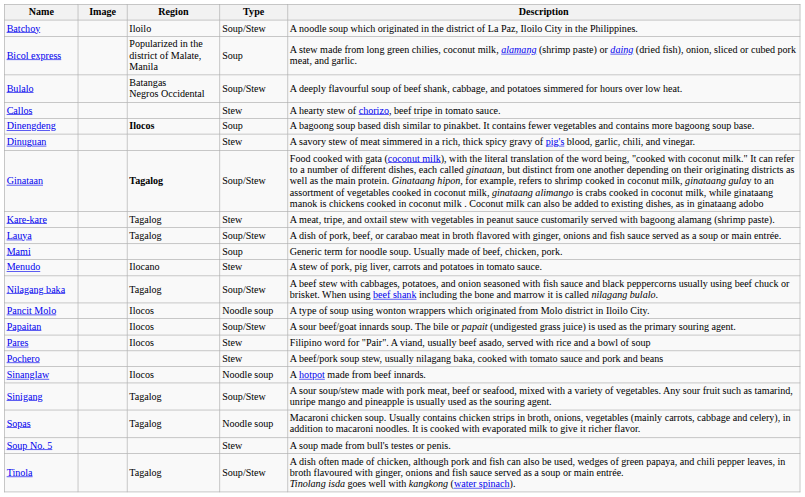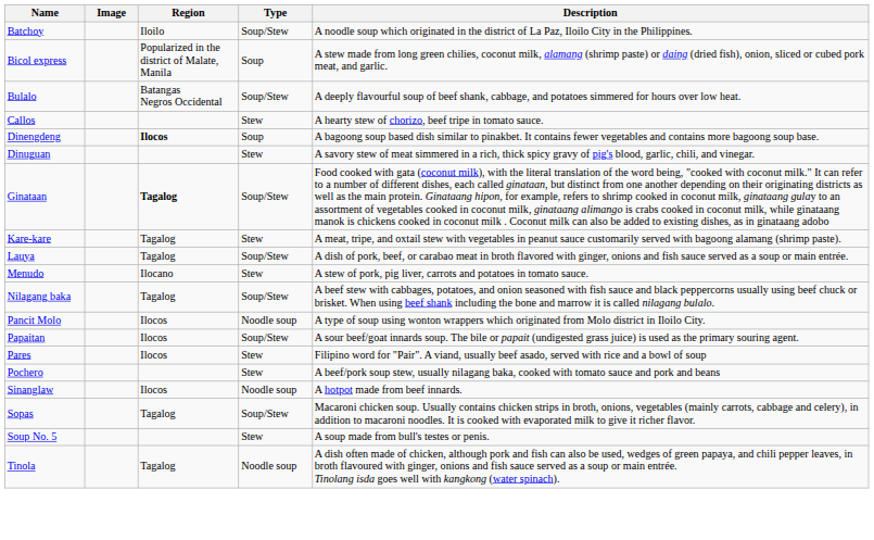 <table class="wikitable sortable" width="100%">
 <tr>
 <th style="width:110px;">Name</th>
 <th style="width:70px;">Image</th>
 <th style="width:140px;">Region</th>
 <th style="width:100px;">Type</th>
 <th>Description</th>
 </tr>
 <tr>
 <td><a href='#'>Batchoy</a></td>
 <td></td>
 <td>Iloilo</td>
 <td>Soup/Stew</td>
 <td>A noodle soup which originated in the district of La Paz, Iloilo City in the Philippines.</td>
 </tr>
 <tr>
 <td><a href='#'>Bicol express</a></td>
 <td></td>
 <td>Popularized in the district of Malate, Manila</td>
 <td>Soup</td>
 <td>A stew made from long green chilies, coconut milk, <em><a href='#'>alamang</a></em> (shrimp paste) or <em><a href='#'>daing</a></em> (dried fish), onion, sliced or cubed pork meat, and garlic.</td>
 </tr>
 <tr>
 <td><a href='#'>Bulalo</a></td>
 <td></td>
 <td>Batangas<br>Negros Occidental</td>
 <td>Soup/Stew</td>
 <td>A deeply flavourful soup of beef shank, cabbage, and potatoes simmered for hours over low heat.</td>
 </tr>
 <tr>
 <td><a href='#'>Callos</a></td>
 <td></td>
 <td></td>
 <td>Stew</td>
 <td>A hearty stew of <a href='#'>chorizo</a>, beef tripe in tomato sauce.</td>
 </tr>
 <tr>
 <td><a href='#'>Dinengdeng</a></td>
 <td></td>
 <td><strong>Ilocos</strong></td>
 <td>Soup</td>
 <td>A bagoong soup based dish similar to pinakbet. It contains fewer vegetables and contains more bagoong soup base.</td>
 </tr>
 <tr>
 <td><a href='#'>Dinuguan</a></td>
 <td></td>
 <td></td>
 <td>Stew</td>
 <td>A savory stew of meat simmered in a rich, thick spicy gravy of <a href='#'>pig's</a> blood, garlic, chili, and vinegar.</td>
 </tr>
 <tr>
 <td><a href='#'>Ginataan</a></td>
 <td></td>
 <td><strong>Tagalog</strong></td>
 <td>Soup/Stew</td>
 <td>Food cooked with gata (<a href='#'>coconut milk</a>), with the literal translation of the word being, "cooked with coconut milk." It can refer to a number of different dishes, each called <em>ginataan</em>, but distinct from one another depending on their originating districts as well as the main protein. <em>Ginataang hipon,</em> for example, refers to shrimp cooked in coconut milk, <em>ginataang gula</em>y to an assortment of vegetables cooked in coconut milk, <em>ginataang alimango</em> is crabs cooked in coconut milk, while ginataang manok is chickens cooked in coconut milk . Coconut milk can also be added to existing dishes, as in ginataang adobo</td>
 </tr>
 <tr>
 <td><a href='#'>Kare-kare</a></td>
 <td></td>
 <td>Tagalog</td>
 <td>Stew</td>
 <td>A meat, tripe, and oxtail stew with vegetables in peanut sauce customarily served with bagoong alamang (shrimp paste).</td>
 </tr>
 <tr>
 <td><a href='#'>Lauya</a></td>
 <td></td>
 <td>Tagalog</td>
 <td>Soup/Stew</td>
 <td>A dish of pork, beef, or carabao meat in broth flavored with ginger, onions and fish sauce served as a soup or main entrée.</td>
 </tr>
 <tr>
-<td><a href='#'>Mami</a></td>
-<td></td>
-<td></td>
-<td>Soup</td>
-<td>Generic term for noodle soup. Usually made of beef, chicken, pork.</td>
-</tr>
-<tr>
 <td><a href='#'>Menudo</a></td>
 <td></td>
 <td>Ilocano</td>
 <td>Stew</td>
 <td>A stew of pork, pig liver, carrots and potatoes in tomato sauce.</td>
 </tr>
 <tr>
 <td><a href='#'>Nilagang baka</a></td>
 <td></td>
 <td>Tagalog</td>
 <td>Soup/Stew</td>
 <td>A beef stew with cabbages, potatoes, and onion seasoned with fish sauce and black peppercorns usually using beef chuck or brisket. When using <a href='#'>beef shank</a> including the bone and marrow it is called <em>nilagang bulalo</em>.</td>
 </tr>
 <tr>
 <td><a href='#'>Pancit Molo</a></td>
 <td></td>
 <td>Ilocos</td>
 <td>Noodle soup</td>
 <td>A type of soup using wonton wrappers which originated from Molo district in Iloilo City.</td>
 </tr>
 <tr>
 <td><a href='#'>Papaitan</a></td>
 <td></td>
 <td>Ilocos</td>
 <td>Soup/Stew</td>
 <td>A sour beef/goat innards soup. The bile or <em>papait</em> (undigested grass juice) is used as the primary souring agent.</td>
 </tr>
 <tr>
 <td><a href='#'>Pares</a></td>
 <td></td>
 <td>Ilocos</td>
 <td>Stew</td>
 <td>Filipino word for "Pair". A viand, usually beef asado, served with rice and a bowl of soup</td>
 </tr>
 <tr>
 <td><a href='#'>Pochero</a></td>
 <td></td>
 <td></td>
 <td>Stew</td>
 <td>A beef/pork soup stew, usually nilagang baka, cooked with tomato sauce and pork and beans</td>
 </tr>
 <tr>
 <td><a href='#'>Sinanglaw</a></td>
 <td></td>
 <td>Ilocos</td>
 <td>Noodle soup</td>
 <td>A <a href='#'>hotpot</a> made from beef innards.</td>
 </tr>
 <tr>
-<td><a href='#'>Sinigang</a></td>
+<td><a href='#'>Sopas</a></td>
 <td></td>
 <td>Tagalog</td>
 <td>Soup/Stew</td>
-<td>A sour soup/stew made with pork meat, beef or seafood, mixed with a variety of vegetables. Any sour fruit such as tamarind, unripe mango and pineapple is usually used as the souring agent.</td>
-</tr>
-<tr>
-<td><a href='#'>Sopas</a></td>
-<td></td>
-<td>Tagalog</td>
-<td>Noodle soup</td>
 <td>Macaroni chicken soup. Usually contains chicken strips in broth, onions, vegetables (mainly carrots, cabbage and celery), in addition to macaroni noodles. It is cooked with evaporated milk to give it richer flavor.</td>
 </tr>
 <tr>
 <td><a href='#'>Soup No. 5</a></td>
 <td></td>
 <td></td>
 <td>Stew</td>
 <td>A soup made from bull's testes or penis.</td>
 </tr>
 <tr>
 <td><a href='#'>Tinola</a></td>
 <td></td>
 <td>Tagalog</td>
-<td>Soup/Stew</td>
+<td>Noodle soup</td>
 <td>A dish often made of chicken, although pork and fish can also be used, wedges of green papaya, and chili pepper leaves, in broth flavoured with ginger, onions and fish sauce served as a soup or main entrée.<br><em>Tinolang isda</em> goes well with <em>kangkong</em> (<a href='#'>water spinach</a>).</td>
 </tr>
 </table>
